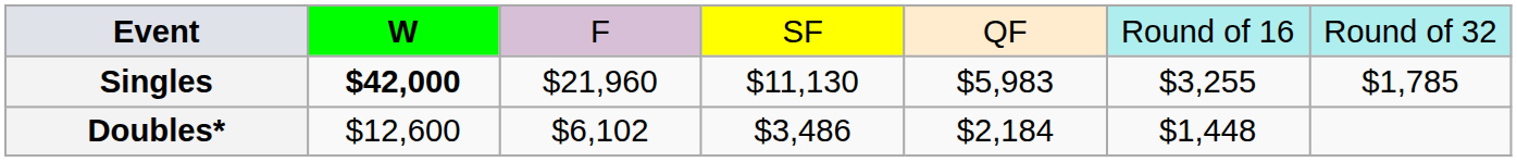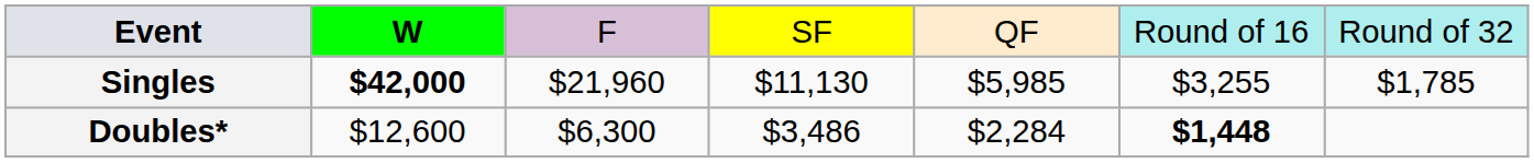 <table class=wikitable style=font-size:90%;text-align:center>
 <tr>
 <td width=130 bgcolor=dfe2e9><strong>Event</strong></td>
 <td width=80 bgcolor=lime><strong>W</strong></td>
 <td width=85 bgcolor=thistle>F</td>
 <td width=85 bgcolor=ffff00>SF</td>
 <td width=85 bgcolor=ffebcd>QF</td>
 <td width=85 bgcolor=afeeee>Round of 16</td>
 <td width=85 bgcolor=afeeee>Round of 32</td>
 </tr>
 <tr>
 <th style=background:#f3f3f3>Singles</th>
 <td><strong>$42,000</strong></td>
 <td>$21,960</td>
 <td>$11,130</td>
-<td>$5,983</td>
+<td>$5,985</td>
 <td>$3,255</td>
 <td>$1,785</td>
 </tr>
 <tr>
 <th style=background:#f3f3f3>Doubles*</th>
 <td>$12,600</td>
-<td>$6,102</td>
+<td>$6,300</td>
 <td>$3,486</td>
-<td>$2,184</td>
-<td>$1,448</td>
+<td>$2,284</td>
+<td><strong>$1,448</strong></td>
 <td></td>
 </tr>
 </table>
